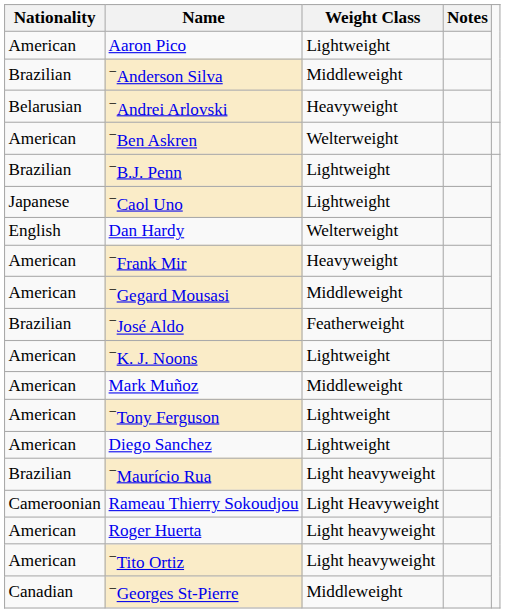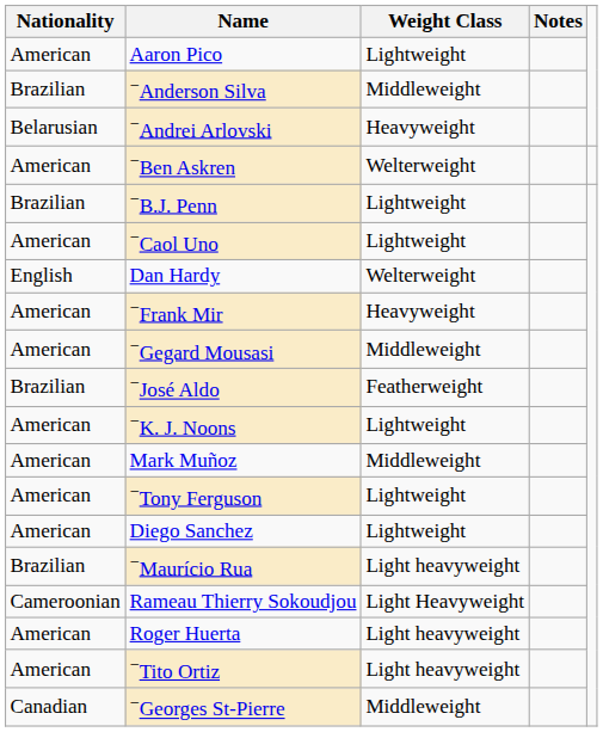 <table class="wikitable sortable">
 <tr>
 <th>Nationality</th>
 <th>Name</th>
 <th>Weight Class</th>
 <th class="unsortable">Notes</th>
 </tr>
 <tr>
 <td> American</td>
 <td><a href='#'>Aaron Pico</a></td>
 <td>Lightweight</td>
 <td></td>
 </tr>
 <tr>
 <td> Brazilian</td>
 <td style="background:#faecc8;"><sup>−</sup><a href='#'>Anderson Silva</a></td>
 <td>Middleweight</td>
 <td></td>
 </tr>
 <tr>
 <td> Belarusian</td>
 <td style="background:#faecc8;"><sup>−</sup><a href='#'>Andrei Arlovski</a></td>
 <td>Heavyweight</td>
 <td></td>
 </tr>
 <tr>
 <td> American</td>
 <td style="background:#faecc8;"><sup>−</sup><a href='#'>Ben Askren</a></td>
 <td>Welterweight</td>
 <td></td>
 <td></td>
 </tr>
 <tr>
 <td> Brazilian</td>
 <td style="background:#faecc8;"><sup>−</sup><a href='#'>B.J. Penn</a></td>
 <td>Lightweight</td>
 <td></td>
 </tr>
 <tr>
-<td> Japanese</td>
+<td> American</td>
 <td style="background:#faecc8;"><sup>−</sup><a href='#'>Caol Uno</a></td>
 <td>Lightweight</td>
 <td></td>
 </tr>
 <tr>
 <td> English</td>
 <td><a href='#'>Dan Hardy</a></td>
 <td>Welterweight</td>
 <td></td>
 </tr>
 <tr>
 <td> American</td>
 <td style="background:#faecc8;"><sup>−</sup><a href='#'>Frank Mir</a></td>
 <td>Heavyweight</td>
 <td></td>
 </tr>
 <tr>
 <td> American</td>
 <td style="background:#faecc8;"><sup>−</sup><a href='#'>Gegard Mousasi</a></td>
 <td>Middleweight</td>
 <td></td>
 </tr>
 <tr>
 <td> Brazilian</td>
 <td style="background:#faecc8;"><sup>−</sup><a href='#'>José Aldo</a></td>
 <td>Featherweight</td>
 <td></td>
 </tr>
 <tr>
 <td> American</td>
 <td style="background:#faecc8;"><sup>−</sup><a href='#'>K. J. Noons</a></td>
 <td>Lightweight</td>
 <td></td>
 </tr>
 <tr>
 <td> American</td>
 <td><a href='#'>Mark Muñoz</a> </td>
 <td>Middleweight</td>
 <td></td>
 </tr>
 <tr>
 <td> American</td>
 <td style="background:#faecc8;"><sup>−</sup><a href='#'>Tony Ferguson</a> </td>
 <td>Lightweight</td>
 <td></td>
 </tr>
 <tr>
 <td> American</td>
 <td><a href='#'>Diego Sanchez</a></td>
 <td>Lightweight</td>
 <td></td>
 </tr>
 <tr>
 <td> Brazilian</td>
 <td style="background:#faecc8;"><sup>−</sup><a href='#'>Maurício Rua</a></td>
 <td>Light heavyweight</td>
 <td></td>
 </tr>
 <tr>
 <td> Cameroonian</td>
 <td><a href='#'>Rameau Thierry Sokoudjou</a></td>
 <td>Light Heavyweight</td>
 <td></td>
 </tr>
 <tr>
 <td> American</td>
 <td><a href='#'>Roger Huerta</a></td>
 <td>Light heavyweight</td>
 <td></td>
 </tr>
 <tr>
 <td> American</td>
 <td style="background:#faecc8;"><sup>−</sup><a href='#'>Tito Ortiz</a></td>
 <td>Light heavyweight</td>
 <td></td>
 </tr>
 <tr>
 <td> Canadian</td>
 <td style="background:#faecc8;"><sup>−</sup><a href='#'>Georges St-Pierre</a></td>
 <td>Middleweight</td>
 <td></td>
 </tr>
 </table>
